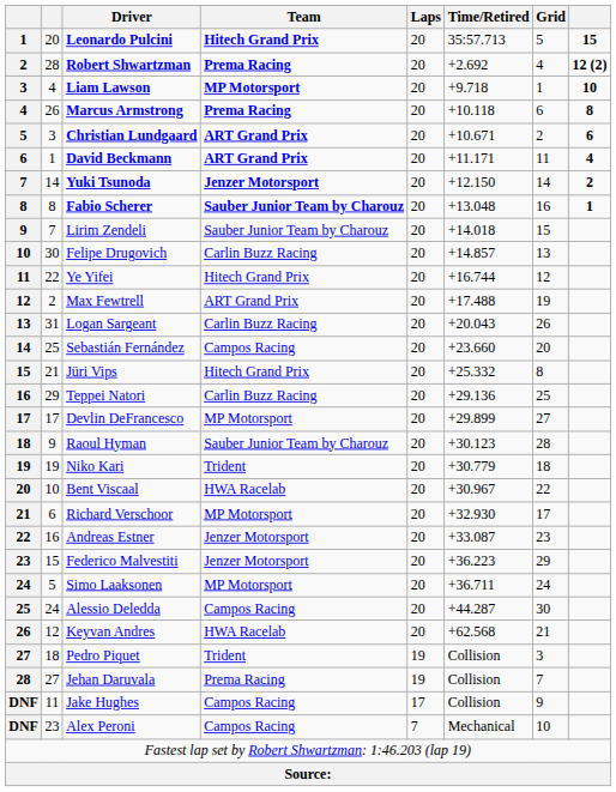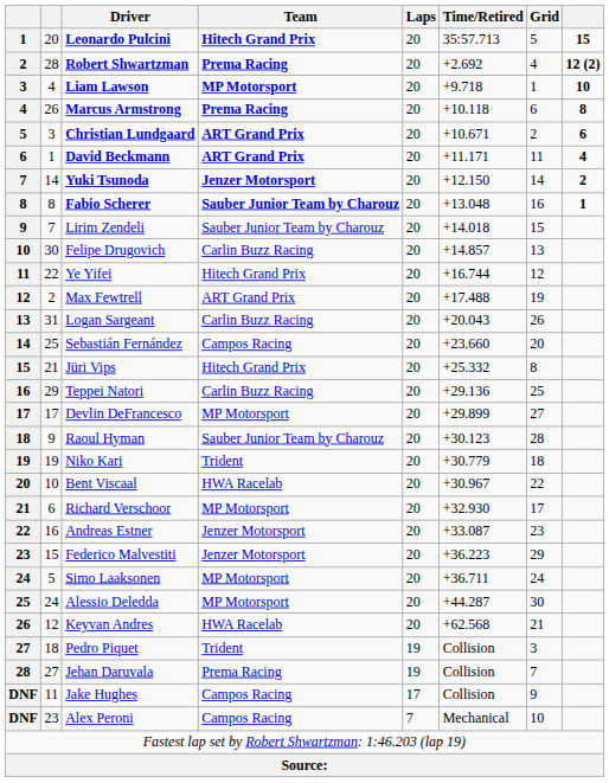 <table class="wikitable" style="font-size:85%">
 <tr>
 <th></th>
 <th></th>
 <th>Driver</th>
 <th>Team</th>
 <th>Laps</th>
 <th>Time/Retired</th>
 <th>Grid</th>
 <th></th>
 </tr>
 <tr>
 <th>1</th>
 <td align="center">20</td>
 <td><strong> <a href='#'>Leonardo Pulcini</a></strong></td>
 <td><strong><a href='#'>Hitech Grand Prix</a></strong></td>
 <td>20</td>
 <td>35:57.713</td>
 <td>5</td>
 <td align="center"><strong>15</strong></td>
 </tr>
 <tr>
 <th>2</th>
 <td align="center">28</td>
 <td><strong> <a href='#'>Robert Shwartzman</a></strong></td>
 <td><a href='#'><strong>Prema Racing</strong></a></td>
 <td>20</td>
 <td>+2.692</td>
 <td>4</td>
 <td align="center"><strong>12 (2)</strong></td>
 </tr>
 <tr>
 <th>3</th>
 <td align="center">4</td>
 <td><strong> <a href='#'>Liam Lawson</a></strong></td>
 <td><strong><a href='#'>MP Motorsport</a></strong></td>
 <td>20</td>
 <td>+9.718</td>
 <td>1</td>
 <td align="center"><strong>10</strong></td>
 </tr>
 <tr>
 <th>4</th>
 <td align="center">26</td>
 <td><strong> <a href='#'>Marcus Armstrong</a></strong></td>
 <td><a href='#'><strong>Prema Racing</strong></a></td>
 <td>20</td>
 <td>+10.118</td>
 <td>6</td>
 <td align="center"><strong>8</strong></td>
 </tr>
 <tr>
 <th>5</th>
 <td align="center">3</td>
 <td><strong> <a href='#'>Christian Lundgaard</a></strong></td>
 <td><strong><a href='#'>ART Grand Prix</a></strong></td>
 <td>20</td>
 <td>+10.671</td>
 <td>2</td>
 <td align="center"><strong>6</strong></td>
 </tr>
 <tr>
 <th>6</th>
 <td align="center">1</td>
 <td><strong> <a href='#'>David Beckmann</a></strong></td>
 <td><strong><a href='#'>ART Grand Prix</a></strong></td>
 <td>20</td>
 <td>+11.171</td>
 <td>11</td>
 <td align="center"><strong>4</strong></td>
 </tr>
 <tr>
 <th>7</th>
 <td align="center">14</td>
 <td><strong> <a href='#'>Yuki Tsunoda</a></strong></td>
 <td><strong><a href='#'>Jenzer Motorsport</a></strong></td>
 <td>20</td>
 <td>+12.150</td>
 <td>14</td>
 <td align="center"><strong>2</strong></td>
 </tr>
 <tr>
 <th>8</th>
 <td align="center">8</td>
 <td><strong> <a href='#'>Fabio Scherer</a></strong></td>
 <td><a href='#'><strong>Sauber Junior Team by Charouz</strong></a></td>
 <td>20</td>
 <td>+13.048</td>
 <td>16</td>
 <td align="center"><strong>1</strong></td>
 </tr>
 <tr>
 <th>9</th>
 <td align="center">7</td>
 <td> <a href='#'>Lirim Zendeli</a></td>
 <td><a href='#'>Sauber Junior Team by Charouz</a></td>
 <td>20</td>
 <td>+14.018</td>
 <td>15</td>
 <td align="center"></td>
 </tr>
 <tr>
 <th>10</th>
 <td align="center">30</td>
 <td> <a href='#'>Felipe Drugovich</a></td>
 <td><a href='#'>Carlin Buzz Racing</a></td>
 <td>20</td>
 <td>+14.857</td>
 <td>13</td>
 <td align="center"></td>
 </tr>
 <tr>
 <th>11</th>
 <td align="center">22</td>
 <td> <a href='#'>Ye Yifei</a></td>
 <td><a href='#'>Hitech Grand Prix</a></td>
 <td>20</td>
 <td>+16.744</td>
 <td>12</td>
 <td align="center"></td>
 </tr>
 <tr>
 <th>12</th>
 <td align="center">2</td>
 <td> <a href='#'>Max Fewtrell</a></td>
 <td><a href='#'>ART Grand Prix</a></td>
 <td>20</td>
 <td>+17.488</td>
 <td>19</td>
 <td align="center"></td>
 </tr>
 <tr>
 <th>13</th>
 <td align="center">31</td>
 <td> <a href='#'>Logan Sargeant</a></td>
 <td><a href='#'>Carlin Buzz Racing</a></td>
 <td>20</td>
 <td>+20.043</td>
 <td>26</td>
 <td align="center"></td>
 </tr>
 <tr>
 <th>14</th>
 <td align="center">25</td>
 <td> <a href='#'>Sebastián Fernández</a></td>
 <td><a href='#'>Campos Racing</a></td>
 <td>20</td>
 <td>+23.660</td>
 <td>20</td>
 <td align="center"></td>
 </tr>
 <tr>
 <th>15</th>
 <td align="center">21</td>
 <td> <a href='#'>Jüri Vips</a></td>
 <td><a href='#'>Hitech Grand Prix</a></td>
 <td>20</td>
 <td>+25.332</td>
 <td>8</td>
 <td align="center"></td>
 </tr>
 <tr>
 <th>16</th>
 <td align="center">29</td>
 <td> <a href='#'>Teppei Natori</a></td>
 <td><a href='#'>Carlin Buzz Racing</a></td>
 <td>20</td>
 <td>+29.136</td>
 <td>25</td>
 <td align="center"></td>
 </tr>
 <tr>
 <th>17</th>
 <td align="center">17</td>
 <td> <a href='#'>Devlin DeFrancesco</a></td>
 <td><a href='#'>MP Motorsport</a></td>
 <td>20</td>
 <td>+29.899</td>
 <td>27</td>
 <td align="center"></td>
 </tr>
 <tr>
 <th>18</th>
 <td align="center">9</td>
 <td> <a href='#'>Raoul Hyman</a></td>
 <td><a href='#'>Sauber Junior Team by Charouz</a></td>
 <td>20</td>
 <td>+30.123</td>
 <td>28</td>
 <td align="center"></td>
 </tr>
 <tr>
 <th>19</th>
 <td align="center">19</td>
 <td> <a href='#'>Niko Kari</a></td>
 <td><a href='#'>Trident</a></td>
 <td>20</td>
 <td>+30.779</td>
 <td>18</td>
 <td align="center"></td>
 </tr>
 <tr>
 <th>20</th>
 <td align="center">10</td>
 <td> <a href='#'>Bent Viscaal</a></td>
 <td><a href='#'>HWA Racelab</a></td>
 <td>20</td>
 <td>+30.967</td>
 <td>22</td>
 <td align="center"></td>
 </tr>
 <tr>
 <th>21</th>
 <td align="center">6</td>
 <td> <a href='#'>Richard Verschoor</a></td>
 <td><a href='#'>MP Motorsport</a></td>
 <td>20</td>
 <td>+32.930</td>
 <td>17</td>
 <td align="center"></td>
 </tr>
 <tr>
 <th>22</th>
 <td align="center">16</td>
 <td> <a href='#'>Andreas Estner</a></td>
 <td><a href='#'>Jenzer Motorsport</a></td>
 <td>20</td>
 <td>+33.087</td>
 <td>23</td>
 <td align="center"></td>
 </tr>
 <tr>
 <th>23</th>
 <td align="center">15</td>
 <td> <a href='#'>Federico Malvestiti</a></td>
 <td><a href='#'>Jenzer Motorsport</a></td>
 <td>20</td>
 <td>+36.223</td>
 <td>29</td>
 <td align="center"></td>
 </tr>
 <tr>
 <th>24</th>
 <td align="center">5</td>
 <td> <a href='#'>Simo Laaksonen</a></td>
 <td><a href='#'>MP Motorsport</a></td>
 <td>20</td>
 <td>+36.711</td>
 <td>24</td>
 <td align="center"></td>
 </tr>
 <tr>
 <th>25</th>
 <td align="center">24</td>
 <td> <a href='#'>Alessio Deledda</a></td>
-<td><a href='#'>Campos Racing</a></td>
+<td><a href='#'>MP Motorsport</a></td>
 <td>20</td>
 <td>+44.287</td>
 <td>30</td>
 <td align="center"></td>
 </tr>
 <tr>
 <th>26</th>
 <td align="center">12</td>
 <td> <a href='#'>Keyvan Andres</a></td>
 <td><a href='#'>HWA Racelab</a></td>
 <td>20</td>
 <td>+62.568</td>
 <td>21</td>
 <td align="center"></td>
 </tr>
 <tr>
 <th>27</th>
 <td align="center">18</td>
 <td> <a href='#'>Pedro Piquet</a></td>
 <td><a href='#'>Trident</a></td>
 <td>19</td>
 <td>Collision</td>
 <td>3</td>
 <td align="center"></td>
 </tr>
 <tr>
 <th>28</th>
 <td align="center">27</td>
 <td> <a href='#'>Jehan Daruvala</a></td>
 <td><a href='#'>Prema Racing</a></td>
 <td>19</td>
 <td>Collision</td>
 <td>7</td>
 <td align="center"></td>
 </tr>
 <tr>
 <th>DNF</th>
 <td align="center">11</td>
 <td> <a href='#'>Jake Hughes</a></td>
 <td><a href='#'>Campos Racing</a></td>
 <td>17</td>
 <td>Collision</td>
 <td>9</td>
 <td align="center"></td>
 </tr>
 <tr>
 <th>DNF</th>
 <td align="center">23</td>
 <td> <a href='#'>Alex Peroni</a></td>
 <td><a href='#'>Campos Racing</a></td>
 <td>7</td>
 <td>Mechanical</td>
 <td>10</td>
 <td align="center"></td>
 </tr>
 <tr>
 <td colspan="8" align="center"><em>Fastest lap set by <a href='#'>Robert Shwartzman</a>: 1:46.203 (lap 19)</em></td>
 </tr>
 <tr>
 <th colspan="8">Source:</th>
 </tr>
 </table>
